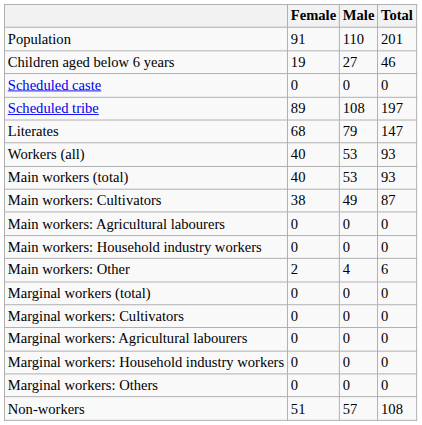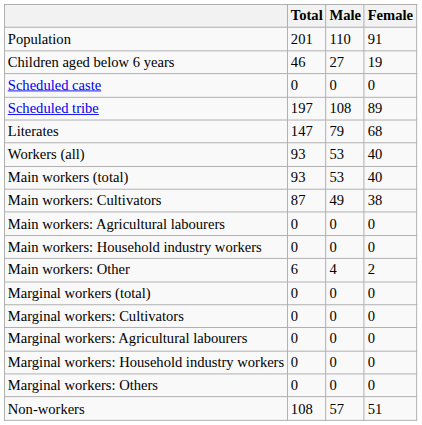 <table class="wikitable sortable">
 <tr>
 <th></th>
+<th>Total</th>
+<th>Male</th>
 <th>Female</th>
-<th>Male</th>
-<th>Total</th>
 </tr>
 <tr>
 <td>Population</td>
+<td>201</td>
+<td>110</td>
 <td>91</td>
-<td>110</td>
-<td>201</td>
 </tr>
 <tr>
 <td>Children aged below 6 years</td>
+<td>46</td>
+<td>27</td>
 <td>19</td>
-<td>27</td>
-<td>46</td>
 </tr>
 <tr>
 <td><a href='#'>Scheduled caste</a></td>
 <td>0</td>
 <td>0</td>
 <td>0</td>
 </tr>
 <tr>
 <td><a href='#'>Scheduled tribe</a></td>
+<td>197</td>
+<td>108</td>
 <td>89</td>
-<td>108</td>
-<td>197</td>
 </tr>
 <tr>
 <td>Literates</td>
+<td>147</td>
+<td>79</td>
 <td>68</td>
-<td>79</td>
-<td>147</td>
 </tr>
 <tr>
 <td>Workers (all)</td>
+<td>93</td>
+<td>53</td>
 <td>40</td>
-<td>53</td>
-<td>93</td>
 </tr>
 <tr>
 <td>Main workers (total)</td>
+<td>93</td>
+<td>53</td>
 <td>40</td>
-<td>53</td>
-<td>93</td>
 </tr>
 <tr>
 <td>Main workers: Cultivators</td>
+<td>87</td>
+<td>49</td>
 <td>38</td>
-<td>49</td>
-<td>87</td>
 </tr>
 <tr>
 <td>Main workers: Agricultural labourers</td>
 <td>0</td>
 <td>0</td>
 <td>0</td>
 </tr>
 <tr>
 <td>Main workers: Household industry workers</td>
 <td>0</td>
 <td>0</td>
 <td>0</td>
 </tr>
 <tr>
 <td>Main workers: Other</td>
+<td>6</td>
+<td>4</td>
 <td>2</td>
-<td>4</td>
-<td>6</td>
 </tr>
 <tr>
 <td>Marginal workers (total)</td>
 <td>0</td>
 <td>0</td>
 <td>0</td>
 </tr>
 <tr>
 <td>Marginal workers: Cultivators</td>
 <td>0</td>
 <td>0</td>
 <td>0</td>
 </tr>
 <tr>
 <td>Marginal workers: Agricultural labourers</td>
 <td>0</td>
 <td>0</td>
 <td>0</td>
 </tr>
 <tr>
 <td>Marginal workers: Household industry workers</td>
 <td>0</td>
 <td>0</td>
 <td>0</td>
 </tr>
 <tr>
 <td>Marginal workers: Others</td>
 <td>0</td>
 <td>0</td>
 <td>0</td>
 </tr>
 <tr>
 <td>Non-workers</td>
+<td>108</td>
+<td>57</td>
 <td>51</td>
-<td>57</td>
-<td>108</td>
 </tr>
 </table>
